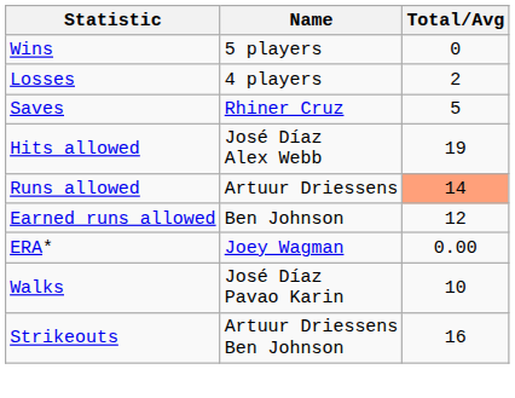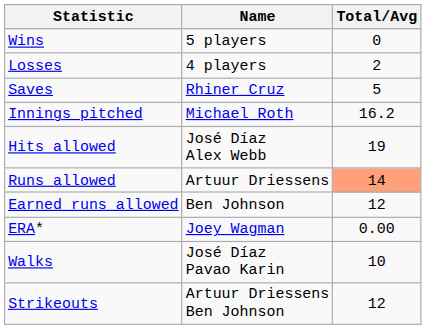 <table class=wikitable>
 <tr>
 <th>Statistic</th>
 <th>Name</th>
 <th>Total/Avg</th>
 </tr>
 <tr>
 <td><a href='#'>Wins</a></td>
 <td>5 players</td>
 <td style="text-align: center;">0</td>
 </tr>
 <tr>
 <td><a href='#'>Losses</a></td>
 <td>4 players</td>
 <td style="text-align: center;">2</td>
 </tr>
 <tr>
 <td><a href='#'>Saves</a></td>
 <td> <a href='#'>Rhiner Cruz</a></td>
 <td style="text-align: center;">5</td>
+</tr>
+<tr>
+<td><a href='#'>Innings pitched</a></td>
+<td> <a href='#'>Michael Roth</a></td>
+<td style="text-align: center;">16.2</td>
 </tr>
 <tr>
 <td><a href='#'>Hits allowed</a></td>
 <td> José Díaz<br>  Alex Webb</td>
 <td style="text-align: center;">19</td>
 </tr>
 <tr>
 <td><a href='#'>Runs allowed</a></td>
 <td> Artuur Driessens</td>
 <td style="background: lightsalmon; text-align: center;">14</td>
 </tr>
 <tr>
 <td><a href='#'>Earned runs allowed</a></td>
 <td> Ben Johnson</td>
 <td style="text-align: center;">12</td>
 </tr>
 <tr>
 <td><a href='#'>ERA</a>*</td>
 <td> <a href='#'>Joey Wagman</a></td>
 <td style="text-align: center;">0.00</td>
 </tr>
 <tr>
 <td><a href='#'>Walks</a></td>
 <td> José Díaz <br>  Pavao Karin</td>
 <td style="text-align: center;">10</td>
 </tr>
 <tr>
 <td><a href='#'>Strikeouts</a></td>
 <td> Artuur Driessens<br> Ben Johnson</td>
-<td style="text-align: center;">16</td>
+<td style="text-align: center;">12</td>
 </tr>
 </table>
